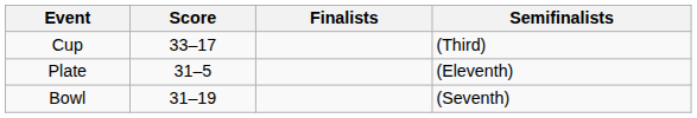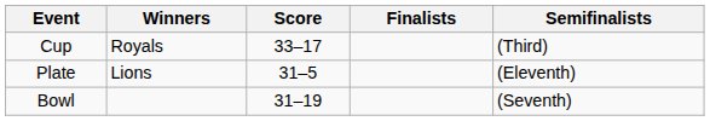 <table class="wikitable" width=650 style="text-align: center">
 <tr>
 <th>Event</th>
+<th>Winners</th>
 <th>Score</th>
 <th>Finalists</th>
 <th>Semifinalists</th>
 </tr>
 <tr>
 <td>Cup</td>
+<td align=left> Royals</td>
 <td>33–17</td>
 <td align=left></td>
 <td align=left> (Third)<br></td>
 </tr>
 <tr>
 <td>Plate</td>
+<td align=left> Lions</td>
 <td>31–5</td>
 <td align=left></td>
 <td align=left> (Eleventh)<br></td>
 </tr>
 <tr>
 <td>Bowl</td>
+<td align=left></td>
 <td>31–19</td>
 <td align=left></td>
 <td align=left> (Seventh)<br></td>
 </tr>
 </table>
